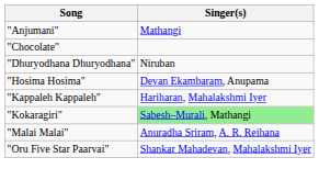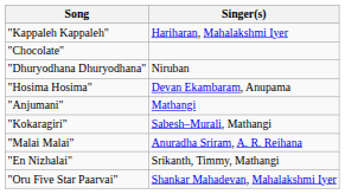 <table class="wikitable">
 <tr style="background:#ccc; text-align:center;">
 <th>Song</th>
 <th>Singer(s)</th>
 </tr>
 <tr>
-<td>"Anjumani"</td>
-<td><a href='#'>Mathangi</a></td>
+<td>"Kappaleh Kappaleh"</td>
+<td><a href='#'>Hariharan</a>, <a href='#'>Mahalakshmi Iyer</a></td>
 </tr>
 <tr>
 <td>"Chocolate"</td>
 <td></td>
 </tr>
 <tr>
 <td>"Dhuryodhana Dhuryodhana"</td>
 <td>Niruban</td>
 </tr>
 <tr>
 <td>"Hosima Hosima"</td>
 <td><a href='#'>Devan Ekambaram</a>, Anupama</td>
 </tr>
 <tr>
-<td>"Kappaleh Kappaleh"</td>
-<td><a href='#'>Hariharan</a>, <a href='#'>Mahalakshmi Iyer</a></td>
+<td>"Anjumani"</td>
+<td><a href='#'>Mathangi</a></td>
 </tr>
 <tr>
 <td>"Kokaragiri"</td>
-<td style="background: lightgreen;"><a href='#'>Sabesh–Murali</a>, Mathangi</td>
+<td><a href='#'>Sabesh–Murali</a>, Mathangi</td>
 </tr>
 <tr>
 <td>"Malai Malai"</td>
 <td><a href='#'>Anuradha Sriram</a>, <a href='#'>A. R. Reihana</a></td>
 </tr>
 <tr>
+<td>"En Nizhalai"</td>
+<td>Srikanth, Timmy, Mathangi</td>
+</tr>
+<tr>
 <td>"Oru Five Star Paarvai"</td>
 <td><a href='#'>Shankar Mahadevan</a>, <a href='#'>Mahalakshmi Iyer</a></td>
 </tr>
 </table>
